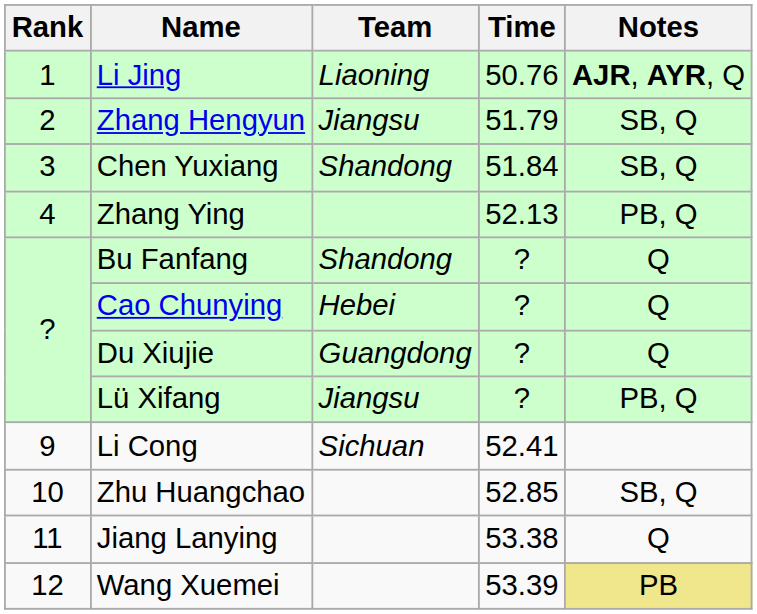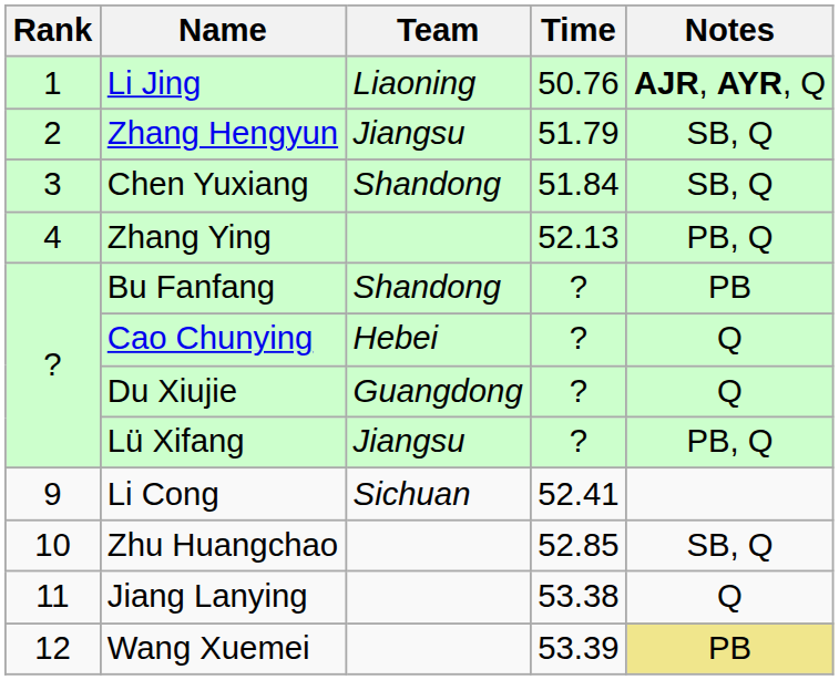 <table class="wikitable sortable" style="text-align:center">
 <tr>
 <th>Rank</th>
 <th>Name</th>
 <th>Team</th>
 <th>Time</th>
 <th>Notes</th>
 </tr>
 <tr bgcolor=ccffcc>
 <td>1</td>
 <td align="left"><a href='#'>Li Jing</a></td>
 <td align=left><em>Liaoning</em></td>
 <td>50.76</td>
 <td><strong>AJR</strong>, <strong>AYR</strong>, Q</td>
 </tr>
 <tr bgcolor=ccffcc>
 <td>2</td>
 <td align="left"><a href='#'>Zhang Hengyun</a></td>
 <td align=left><em>Jiangsu</em></td>
 <td>51.79</td>
 <td>SB, Q</td>
 </tr>
 <tr bgcolor=ccffcc>
 <td>3</td>
 <td align="left">Chen Yuxiang</td>
 <td align=left><em>Shandong</em></td>
 <td>51.84</td>
 <td>SB, Q</td>
 </tr>
 <tr bgcolor=ccffcc>
 <td>4</td>
 <td align="left">Zhang Ying</td>
 <td align=left></td>
 <td>52.13</td>
 <td>PB, Q</td>
 </tr>
 <tr bgcolor=ccffcc>
 <td rowspan=4>?</td>
 <td align="left">Bu Fanfang</td>
 <td align=left><em>Shandong</em></td>
 <td>?</td>
-<td>Q</td>
+<td>PB</td>
 </tr>
 <tr bgcolor=ccffcc>
 <td align="left"><a href='#'>Cao Chunying</a></td>
 <td align=left><em>Hebei</em></td>
 <td>?</td>
 <td>Q</td>
 </tr>
 <tr bgcolor=ccffcc>
 <td align="left">Du Xiujie</td>
 <td align=left><em>Guangdong</em></td>
 <td>?</td>
 <td>Q</td>
 </tr>
 <tr bgcolor=ccffcc>
 <td align="left">Lü Xifang</td>
 <td align="left"><em>Jiangsu</em></td>
 <td>?</td>
 <td>PB, Q</td>
 </tr>
 <tr>
 <td>9</td>
 <td align="left">Li Cong</td>
 <td align="left"><em>Sichuan</em></td>
 <td>52.41</td>
 <td></td>
 </tr>
 <tr>
 <td>10</td>
 <td align="left">Zhu Huangchao</td>
 <td align="left"></td>
 <td>52.85</td>
 <td>SB, Q</td>
 </tr>
 <tr>
 <td>11</td>
 <td align="left">Jiang Lanying</td>
 <td align="left"></td>
 <td>53.38</td>
 <td>Q</td>
 </tr>
 <tr>
 <td>12</td>
 <td Align="left">Wang Xuemei</td>
 <td align="left"></td>
 <td>53.39</td>
 <td style="background: khaki;">PB</td>
 </tr>
 </table>
